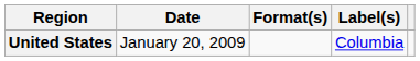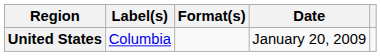 <table class="wikitable plainrowheaders">
 <tr>
 <th scope="col">Region</th>
+<th scope="col">Label(s)</th>
+<th scope="col">Format(s)</th>
 <th scope="col">Date</th>
-<th scope="col">Format(s)</th>
-<th scope="col">Label(s)</th>
 <th scope="col"></th>
 </tr>
 <tr>
 <th scope="row">United States</th>
+<td><a href='#'>Columbia</a></td>
+<td></td>
 <td>January 20, 2009</td>
-<td></td>
-<td><a href='#'>Columbia</a></td>
 <td></td>
 </tr>
 </table>
